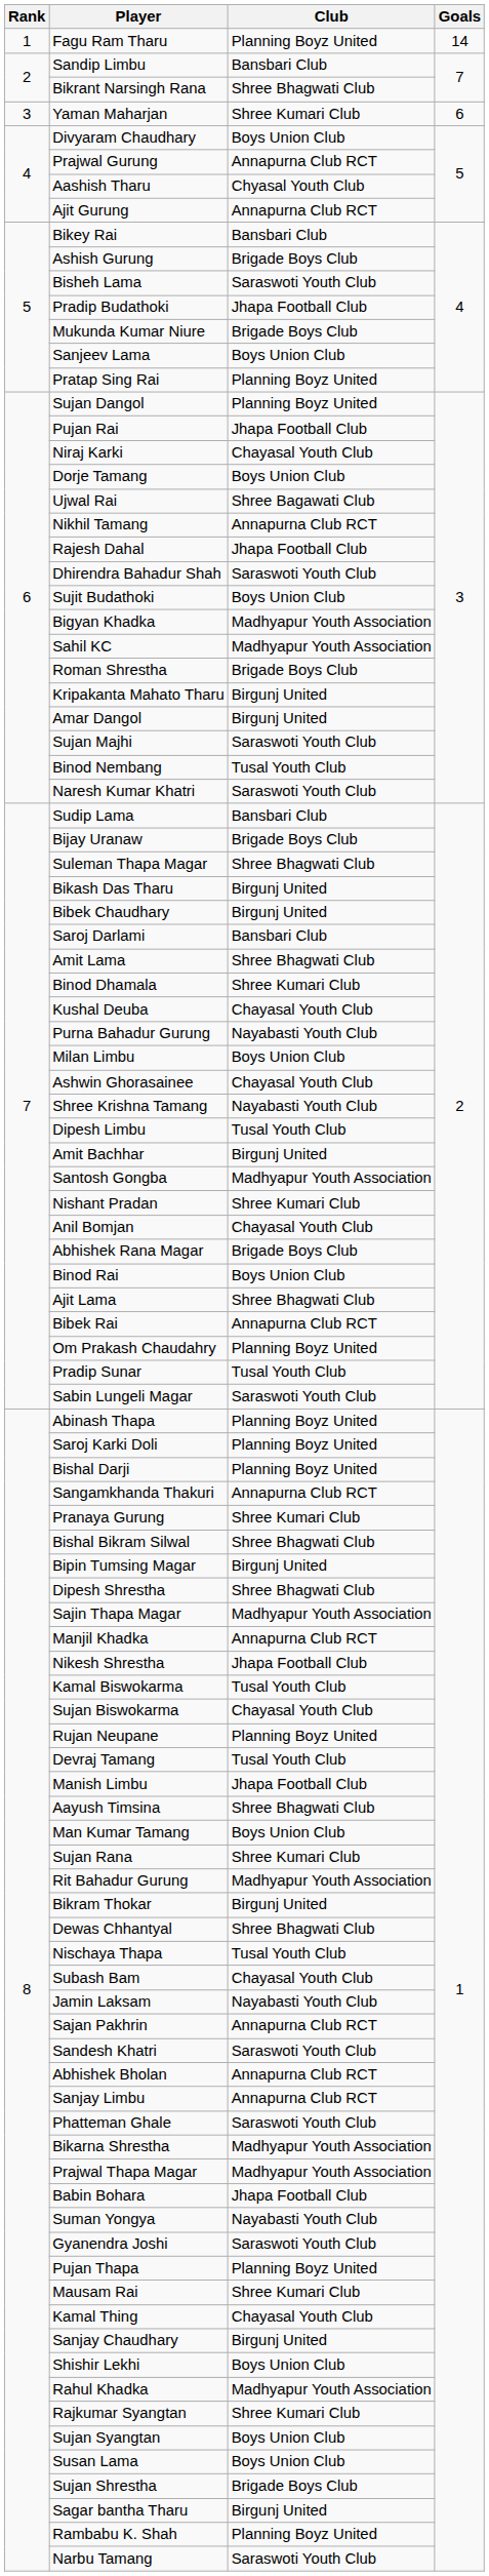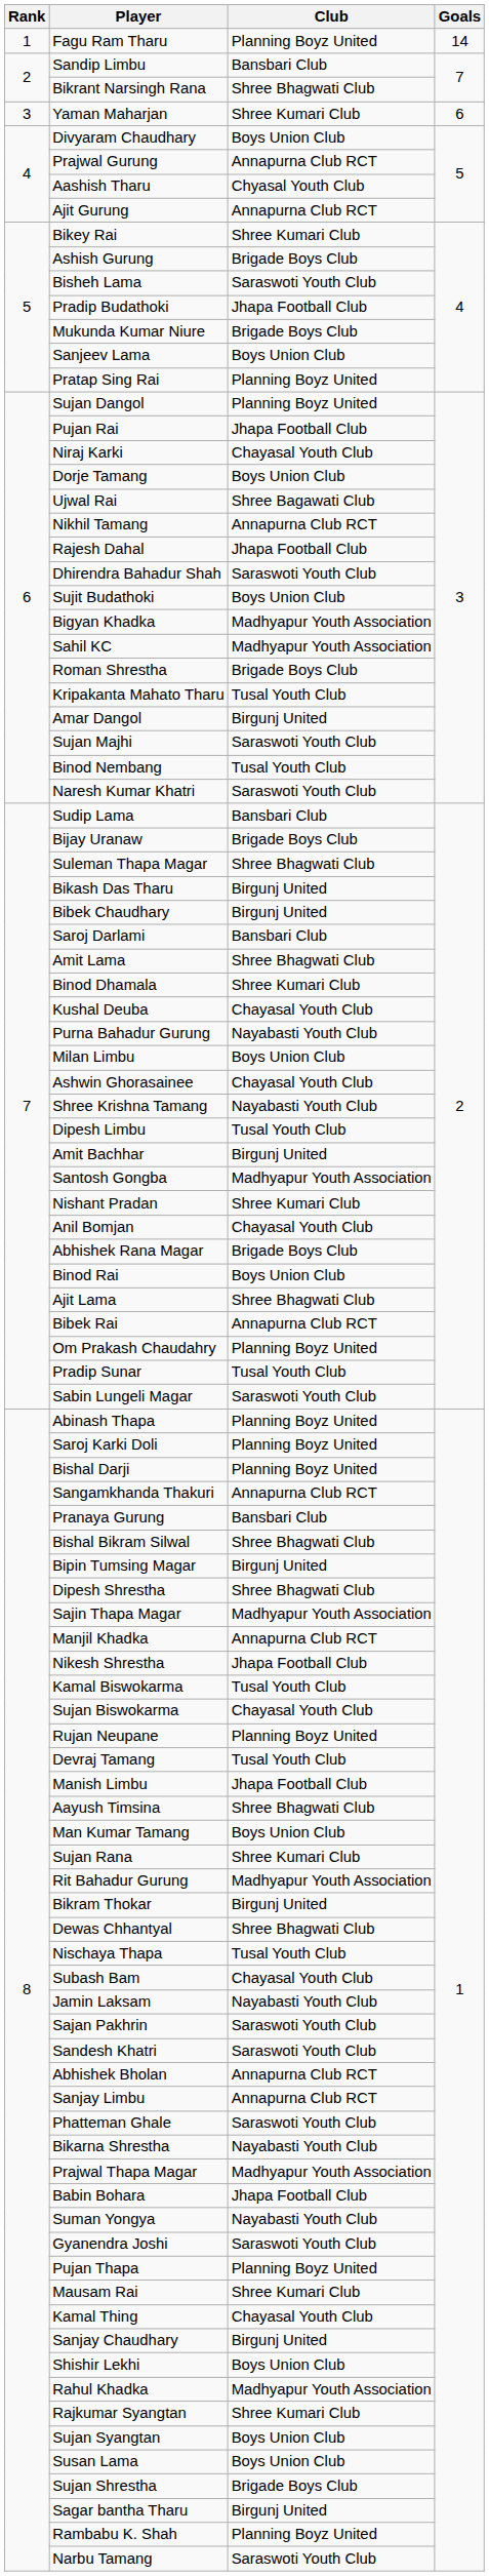 <table class="wikitable sortable" style="text-align:center">
 <tr>
 <th>Rank</th>
 <th>Player</th>
 <th>Club</th>
 <th>Goals</th>
 </tr>
 <tr>
 <td>1</td>
 <td align="left"> Fagu Ram Tharu</td>
 <td align="left">Planning Boyz United</td>
 <td>14</td>
 </tr>
 <tr>
 <td rowspan=2>2</td>
 <td align="left"> Sandip Limbu</td>
 <td align="left">Bansbari Club</td>
 <td rowspan=2>7</td>
 </tr>
 <tr>
 <td align="left"> Bikrant Narsingh Rana</td>
 <td align="left">Shree Bhagwati Club</td>
 </tr>
 <tr>
 <td>3</td>
 <td align="left"> Yaman Maharjan</td>
 <td align="left">Shree Kumari Club</td>
 <td>6</td>
 </tr>
 <tr>
 <td rowspan=4>4</td>
 <td align="left"> Divyaram Chaudhary</td>
 <td align="left">Boys Union Club</td>
 <td rowspan=4>5</td>
 </tr>
 <tr>
 <td align="left"> Prajwal Gurung</td>
 <td align="left">Annapurna Club RCT</td>
 </tr>
 <tr>
 <td align="left"> Aashish Tharu</td>
 <td align="left">Chyasal Youth Club</td>
 </tr>
 <tr>
 <td align="left"> Ajit Gurung</td>
 <td align="left">Annapurna Club RCT</td>
 </tr>
 <tr>
 <td rowspan=7>5</td>
 <td align="left"> Bikey Rai</td>
-<td align="left">Bansbari Club</td>
+<td align="left">Shree Kumari Club</td>
 <td rowspan=7>4</td>
 </tr>
 <tr>
 <td align="left"> Ashish Gurung</td>
 <td align="left">Brigade Boys Club</td>
 </tr>
 <tr>
 <td align="left"> Bisheh Lama</td>
 <td align="left">Saraswoti Youth Club</td>
 </tr>
 <tr>
 <td align="left"> Pradip Budathoki</td>
 <td align="left">Jhapa Football Club</td>
 </tr>
 <tr>
 <td align="left"> Mukunda Kumar Niure</td>
 <td align="left">Brigade Boys Club</td>
 </tr>
 <tr>
 <td align="left"> Sanjeev Lama</td>
 <td align="left">Boys Union Club</td>
 </tr>
 <tr>
 <td align="left"> Pratap Sing Rai</td>
 <td align="left">Planning Boyz United</td>
 </tr>
 <tr>
 <td rowspan=17>6</td>
 <td align="left"> Sujan Dangol</td>
 <td align="left">Planning Boyz United</td>
 <td rowspan=17>3</td>
 </tr>
 <tr>
 <td align="left"> Pujan Rai</td>
 <td align="left">Jhapa Football Club</td>
 </tr>
 <tr>
 <td align="left"> Niraj Karki</td>
 <td align="left">Chayasal Youth Club</td>
 </tr>
 <tr>
 <td align="left"> Dorje Tamang</td>
 <td align="left">Boys Union Club</td>
 </tr>
 <tr>
 <td align="left"> Ujwal Rai</td>
 <td align="left">Shree Bagawati Club</td>
 </tr>
 <tr>
 <td align="left"> Nikhil Tamang</td>
 <td align="left">Annapurna Club RCT</td>
 </tr>
 <tr>
 <td align="left"> Rajesh Dahal</td>
 <td align="left">Jhapa Football Club</td>
 </tr>
 <tr>
 <td align="left"> Dhirendra Bahadur Shah</td>
 <td align="left">Saraswoti Youth Club</td>
 </tr>
 <tr>
 <td align="left"> Sujit Budathoki</td>
 <td align="left">Boys Union Club</td>
 </tr>
 <tr>
 <td align="left"> Bigyan Khadka</td>
 <td align="left">Madhyapur Youth Association</td>
 </tr>
 <tr>
 <td align="left"> Sahil KC</td>
 <td align="left">Madhyapur Youth Association</td>
 </tr>
 <tr>
 <td align="left"> Roman Shrestha</td>
 <td align="left">Brigade Boys Club</td>
 </tr>
 <tr>
 <td align="left"> Kripakanta Mahato Tharu</td>
-<td align="left">Birgunj United</td>
+<td align="left">Tusal Youth Club</td>
 </tr>
 <tr>
 <td align="left"> Amar Dangol</td>
 <td align="left">Birgunj United</td>
 </tr>
 <tr>
 <td align="left"> Sujan Majhi</td>
 <td align="left">Saraswoti Youth Club</td>
 </tr>
 <tr>
 <td align="left"> Binod Nembang</td>
 <td align="left">Tusal Youth Club</td>
 </tr>
 <tr>
 <td align="left"> Naresh Kumar Khatri</td>
 <td align="left">Saraswoti Youth Club</td>
 </tr>
 <tr>
 <td rowspan=25>7</td>
 <td align="left"> Sudip Lama</td>
 <td align="left">Bansbari Club</td>
 <td rowspan=25>2</td>
 </tr>
 <tr>
 <td align="left"> Bijay Uranaw</td>
 <td align="left">Brigade Boys Club</td>
 </tr>
 <tr>
 <td align="left"> Suleman Thapa Magar</td>
 <td align="left">Shree Bhagwati Club</td>
 </tr>
 <tr>
 <td align="left"> Bikash Das Tharu</td>
 <td align="left">Birgunj United</td>
 </tr>
 <tr>
 <td align="left"> Bibek Chaudhary</td>
 <td align="left">Birgunj United</td>
 </tr>
 <tr>
 <td align="left"> Saroj Darlami</td>
 <td align="left">Bansbari Club</td>
 </tr>
 <tr>
 <td align="left"> Amit Lama</td>
 <td align="left">Shree Bhagwati Club</td>
 </tr>
 <tr>
 <td align="left"> Binod Dhamala</td>
 <td align="left">Shree Kumari Club</td>
 </tr>
 <tr>
 <td align="left"> Kushal Deuba</td>
 <td align="left">Chayasal Youth Club</td>
 </tr>
 <tr>
 <td align="left"> Purna Bahadur Gurung</td>
 <td align="left">Nayabasti Youth Club</td>
 </tr>
 <tr>
 <td align="left"> Milan Limbu</td>
 <td align="left">Boys Union Club</td>
 </tr>
 <tr>
 <td align="left"> Ashwin Ghorasainee</td>
 <td align="left">Chayasal Youth Club</td>
 </tr>
 <tr>
 <td align="left"> Shree Krishna Tamang</td>
 <td align="left">Nayabasti Youth Club</td>
 </tr>
 <tr>
 <td align="left"> Dipesh Limbu</td>
 <td align="left">Tusal Youth Club</td>
 </tr>
 <tr>
 <td align="left"> Amit Bachhar</td>
 <td align="left">Birgunj United</td>
 </tr>
 <tr>
 <td align="left"> Santosh Gongba</td>
 <td align="left">Madhyapur Youth Association</td>
 </tr>
 <tr>
 <td align="left"> Nishant Pradan</td>
 <td align="left">Shree Kumari Club</td>
 </tr>
 <tr>
 <td align="left"> Anil Bomjan</td>
 <td align="left">Chayasal Youth Club</td>
 </tr>
 <tr>
 <td align="left"> Abhishek Rana Magar</td>
 <td align="left">Brigade Boys Club</td>
 </tr>
 <tr>
 <td align="left"> Binod Rai</td>
 <td align="left">Boys Union Club</td>
 </tr>
 <tr>
 <td align="left"> Ajit Lama</td>
 <td align="left">Shree Bhagwati Club</td>
 </tr>
 <tr>
 <td align="left"> Bibek Rai</td>
 <td align="left">Annapurna Club RCT</td>
 </tr>
 <tr>
 <td align="left"> Om Prakash Chaudahry</td>
 <td align="left">Planning Boyz United</td>
 </tr>
 <tr>
 <td align="left"> Pradip Sunar</td>
 <td align="left">Tusal Youth Club</td>
 </tr>
 <tr>
 <td align="left"> Sabin Lungeli Magar</td>
 <td align="left">Saraswoti Youth Club</td>
 </tr>
 <tr>
 <td rowspan=50>8</td>
 <td align="left"> Abinash Thapa</td>
 <td align="left">Planning Boyz United</td>
 <td rowspan=50>1</td>
 </tr>
 <tr>
 <td align="left"> Saroj Karki Doli</td>
 <td align="left">Planning Boyz United</td>
 </tr>
 <tr>
 <td align="left"> Bishal Darji</td>
 <td align="left">Planning Boyz United</td>
 </tr>
 <tr>
 <td align="left"> Sangamkhanda Thakuri</td>
 <td align="left">Annapurna Club RCT</td>
 </tr>
 <tr>
 <td align="left"> Pranaya Gurung</td>
-<td align="left">Shree Kumari Club</td>
+<td align="left">Bansbari Club</td>
 </tr>
 <tr>
 <td align="left"> Bishal Bikram Silwal</td>
 <td align="left">Shree Bhagwati Club</td>
 </tr>
 <tr>
 <td align="left"> Bipin Tumsing Magar</td>
 <td align="left">Birgunj United</td>
 </tr>
 <tr>
 <td align="left"> Dipesh Shrestha</td>
 <td align="left">Shree Bhagwati Club</td>
 </tr>
 <tr>
 <td align="left">Sajin Thapa Magar</td>
 <td align="left">Madhyapur Youth Association</td>
 </tr>
 <tr>
 <td align="left"> Manjil Khadka</td>
 <td align="left">Annapurna Club RCT</td>
 </tr>
 <tr>
 <td align="left"> Nikesh Shrestha</td>
 <td align="left">Jhapa Football Club</td>
 </tr>
 <tr>
 <td align="left"> Kamal Biswokarma</td>
 <td align="left">Tusal Youth Club</td>
 </tr>
 <tr>
 <td align="left"> Sujan Biswokarma</td>
 <td align="left">Chayasal Youth Club</td>
 </tr>
 <tr>
 <td align="left"> Rujan Neupane</td>
 <td align="left">Planning Boyz United</td>
 </tr>
 <tr>
 <td align="left"> Devraj Tamang</td>
 <td align="left">Tusal Youth Club</td>
 </tr>
 <tr>
 <td align="left"> Manish Limbu</td>
 <td align="left">Jhapa Football Club</td>
 </tr>
 <tr>
 <td align="left"> Aayush Timsina</td>
 <td align="left">Shree Bhagwati Club</td>
 </tr>
 <tr>
 <td align="left"> Man Kumar Tamang</td>
 <td align="left">Boys Union Club</td>
 </tr>
 <tr>
 <td align="left"> Sujan Rana</td>
 <td align="left">Shree Kumari Club</td>
 </tr>
 <tr>
 <td align="left">Rit Bahadur Gurung</td>
 <td align="left">Madhyapur Youth Association</td>
 </tr>
 <tr>
 <td align="left"> Bikram Thokar</td>
 <td align="left">Birgunj United</td>
 </tr>
 <tr>
 <td align="left"> Dewas Chhantyal</td>
 <td align="left">Shree Bhagwati Club</td>
 </tr>
 <tr>
 <td align="left"> Nischaya Thapa</td>
 <td align="left">Tusal Youth Club</td>
 </tr>
 <tr>
 <td align="left"> Subash Bam</td>
 <td align="left">Chayasal Youth Club</td>
 </tr>
 <tr>
 <td align="left"> Jamin Laksam</td>
 <td align="left">Nayabasti Youth Club</td>
 </tr>
 <tr>
 <td align="left"> Sajan Pakhrin</td>
-<td align="left">Annapurna Club RCT</td>
+<td align="left">Saraswoti Youth Club</td>
 </tr>
 <tr>
 <td align="left"> Sandesh Khatri</td>
 <td align="left">Saraswoti Youth Club</td>
 </tr>
 <tr>
 <td align="left"> Abhishek Bholan</td>
 <td align="left">Annapurna Club RCT</td>
 </tr>
 <tr>
 <td align="left"> Sanjay Limbu</td>
 <td align="left">Annapurna Club RCT</td>
 </tr>
 <tr>
 <td align="left"> Phatteman Ghale</td>
 <td align="left">Saraswoti Youth Club</td>
 </tr>
 <tr>
 <td align="left"> Bikarna Shrestha</td>
-<td align="left">Madhyapur Youth Association</td>
+<td align="left">Nayabasti Youth Club</td>
 </tr>
 <tr>
 <td align="left"> Prajwal Thapa Magar</td>
 <td align="left">Madhyapur Youth Association</td>
 </tr>
 <tr>
 <td align="left"> Babin Bohara</td>
 <td align="left">Jhapa Football Club</td>
 </tr>
 <tr>
 <td align="left"> Suman Yongya</td>
 <td align="left">Nayabasti Youth Club</td>
 </tr>
 <tr>
 <td align="left"> Gyanendra Joshi</td>
 <td align="left">Saraswoti Youth Club</td>
 </tr>
 <tr>
 <td align="left"> Pujan Thapa</td>
 <td align="left">Planning Boyz United</td>
 </tr>
 <tr>
 <td align="left"> Mausam Rai</td>
 <td align="left">Shree Kumari Club</td>
 </tr>
 <tr>
 <td align="left"> Kamal Thing</td>
 <td align="left">Chayasal Youth Club</td>
 </tr>
 <tr>
 <td align="left"> Sanjay Chaudhary</td>
 <td align="left">Birgunj United</td>
 </tr>
 <tr>
 <td align="left"> Shishir Lekhi</td>
 <td align="left">Boys Union Club</td>
 </tr>
 <tr>
 <td align="left"> Rahul Khadka</td>
 <td align="left">Madhyapur Youth Association</td>
 </tr>
 <tr>
 <td align="left"> Rajkumar Syangtan</td>
 <td align="left">Shree Kumari Club</td>
 </tr>
 <tr>
 <td align="left"> Sujan Syangtan</td>
 <td align="left">Boys Union Club</td>
 </tr>
 <tr>
 <td align="left"> Susan Lama</td>
 <td align="left">Boys Union Club</td>
 </tr>
 <tr>
 <td align="left"> Sujan Shrestha</td>
 <td align="left">Brigade Boys Club</td>
 </tr>
 <tr>
 <td align="left"> Sagar bantha Tharu</td>
 <td align="left">Birgunj United</td>
 </tr>
 <tr>
 <td align="left"> Rambabu K. Shah</td>
 <td align="left">Planning Boyz United</td>
 </tr>
 <tr>
 <td align="left"> Narbu Tamang</td>
 <td align="left">Saraswoti Youth Club</td>
 </tr>
 </table>
